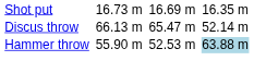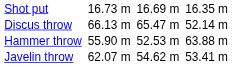 <table>
 <tr>
 <td><a href='#'>Shot put</a></td>
 <td></td>
 <td>16.73 m</td>
 <td></td>
 <td>16.69 m</td>
 <td></td>
 <td>16.35 m</td>
 </tr>
 <tr>
 <td><a href='#'>Discus throw</a></td>
 <td></td>
 <td>66.13 m</td>
 <td></td>
 <td>65.47 m</td>
 <td></td>
 <td>52.14 m</td>
 </tr>
 <tr>
 <td><a href='#'>Hammer throw</a></td>
 <td></td>
 <td>55.90 m</td>
 <td></td>
 <td>52.53 m</td>
 <td></td>
-<td style="background: lightblue;">63.88 m</td>
+<td>63.88 m</td>
+</tr>
+<tr>
+<td><a href='#'>Javelin throw</a></td>
+<td></td>
+<td>62.07 m</td>
+<td></td>
+<td>54.62 m</td>
+<td></td>
+<td>53.41 m</td>
 </tr>
 </table>
